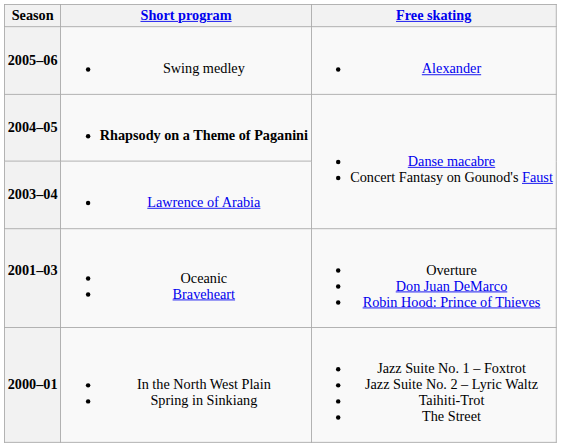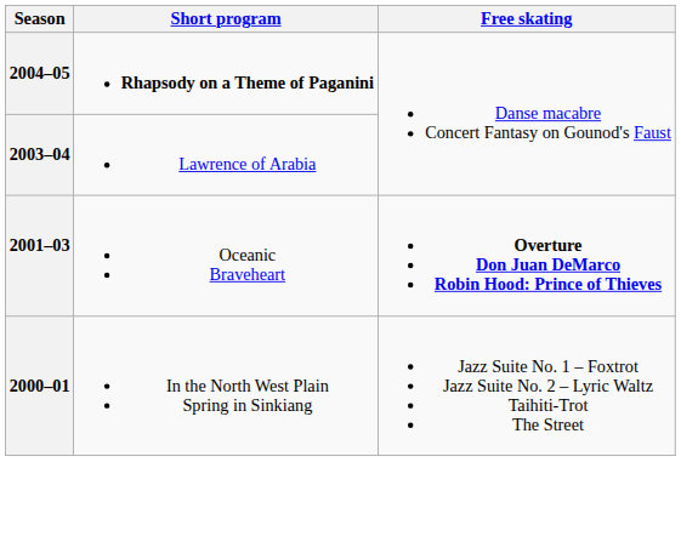 <table class=wikitable style=text-align:center>
 <tr>
 <th>Season</th>
 <th><a href='#'>Short program</a></th>
 <th><a href='#'>Free skating</a></th>
-</tr>
-<tr>
-<th>2005–06 <br></th>
-<td><br><ul><li>Swing medley</li></ul></td>
-<td><br><ul><li><a href='#'>Alexander</a> <br></li></ul></td>
 </tr>
 <tr>
 <th>2004–05 <br></th>
 <td><strong><br><ul><li>Rhapsody on a Theme of Paganini <br></li></ul></strong></td>
 <td rowspan=2><br><ul><li><a href='#'>Danse macabre</a> <br></li><li>Concert Fantasy on Gounod's <a href='#'>Faust</a> <br></li></ul></td>
 </tr>
 <tr>
 <th>2003–04 <br></th>
 <td><br><ul><li><a href='#'>Lawrence of Arabia</a> <br></li></ul></td>
 </tr>
 <tr>
 <th>2001–03 <br><br></th>
 <td><br><ul><li>Oceanic <br></li><li><a href='#'>Braveheart</a> <br></li></ul></td>
-<td><br><ul><li>Overture <br></li><li><a href='#'>Don Juan DeMarco</a> <br></li><li><a href='#'>Robin Hood: Prince of Thieves</a> <br></li></ul></td>
+<td><strong><br><ul><li>Overture <br></li><li><a href='#'>Don Juan DeMarco</a> <br></li><li><a href='#'>Robin Hood: Prince of Thieves</a> <br></li></ul></strong></td>
 </tr>
 <tr>
 <th>2000–01 <br></th>
 <td><br><ul><li>In the North West Plain <br></li><li>Spring in Sinkiang <br></li></ul></td>
 <td><br><ul><li>Jazz Suite No. 1 – Foxtrot</li><li>Jazz Suite No. 2 – Lyric Waltz</li><li>Taihiti-Trot</li><li>The Street <br></li></ul></td>
 </tr>
 </table>
